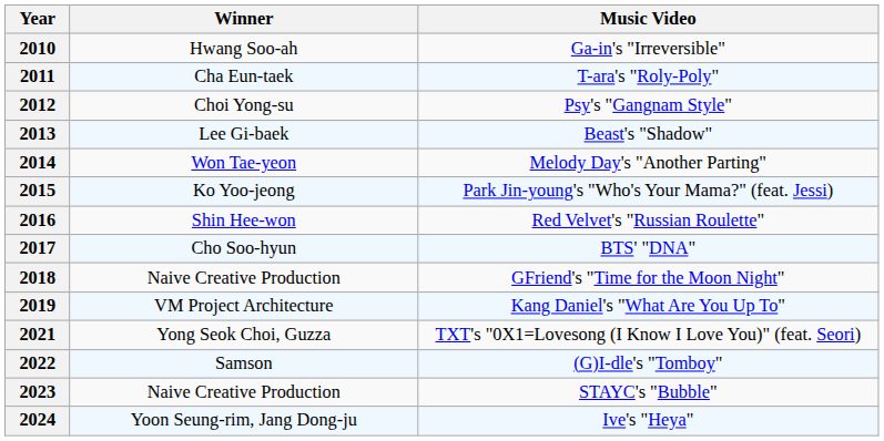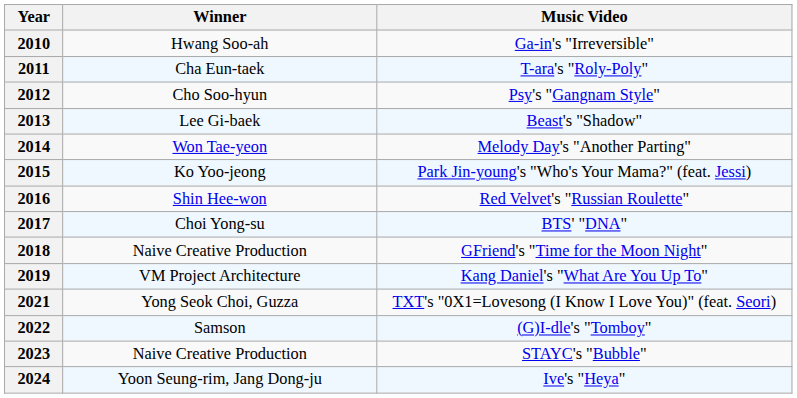 <table class="wikitable plainrowheaders" style="text-align: center">
 <tr>
 <th scope="col" width="50">Year</th>
 <th scope="col" width="300">Winner</th>
 <th scope="col" width="400">Music Video</th>
 </tr>
 <tr>
 <th scope="row" style="text-align:center;">2010</th>
 <td>Hwang Soo-ah</td>
 <td><a href='#'>Ga-in</a>'s "Irreversible"</td>
 </tr>
 <tr style="background:#F0F8FF">
 <th scope="row" style="text-align:center;">2011</th>
 <td>Cha Eun-taek</td>
 <td><a href='#'>T-ara</a>'s "<a href='#'>Roly-Poly</a>"</td>
 </tr>
 <tr>
 <th scope="row" style="text-align:center;">2012</th>
-<td>Choi Yong-su </td>
+<td>Cho Soo-hyun</td>
 <td><a href='#'>Psy</a>'s "<a href='#'>Gangnam Style</a>"</td>
 </tr>
 <tr style="background:#F0F8FF">
 <th scope="row" style="text-align:center;">2013</th>
 <td>Lee Gi-baek </td>
 <td><a href='#'>Beast</a>'s "Shadow"</td>
 </tr>
 <tr>
 <th scope="row" style="text-align:center;">2014</th>
 <td><a href='#'>Won Tae-yeon</a> </td>
 <td><a href='#'>Melody Day</a>'s "Another Parting"</td>
 </tr>
 <tr style="background:#F0F8FF">
 <th scope="row" style="text-align:center;">2015</th>
 <td>Ko Yoo-jeong </td>
 <td><a href='#'>Park Jin-young</a>'s "Who's Your Mama?" (feat. <a href='#'>Jessi</a>)</td>
 </tr>
 <tr>
 <th scope="row" style="text-align:center;">2016</th>
 <td><a href='#'>Shin Hee-won</a></td>
 <td><a href='#'>Red Velvet</a>'s "<a href='#'>Russian Roulette</a>"</td>
 </tr>
 <tr style="background:#F0F8FF">
 <th scope="row" style="text-align:center;">2017</th>
-<td>Cho Soo-hyun</td>
+<td>Choi Yong-su </td>
 <td><a href='#'>BTS</a>' "<a href='#'>DNA</a>"</td>
 </tr>
 <tr>
 <th scope="row" style="text-align:center;">2018</th>
 <td>Naive Creative Production</td>
 <td><a href='#'>GFriend</a>'s "<a href='#'>Time for the Moon Night</a>"</td>
 </tr>
 <tr style="background:#F0F8FF">
 <th scope="row" style="text-align:center;">2019</th>
 <td>VM Project Architecture</td>
 <td><a href='#'>Kang Daniel</a>'s "<a href='#'>What Are You Up To</a>"</td>
 </tr>
 <tr>
 <th scope="row" style="text-align:center;">2021</th>
 <td>Yong Seok Choi, Guzza </td>
 <td><a href='#'>TXT</a>'s "0X1=Lovesong (I Know I Love You)" (feat. <a href='#'>Seori</a>)</td>
 </tr>
 <tr style="background:#F0F8FF">
 <th scope="row" style="text-align:center;">2022</th>
 <td>Samson </td>
 <td><a href='#'>(G)I-dle</a>'s "<a href='#'>Tomboy</a>"</td>
 </tr>
 <tr>
 <th scope="row" style="text-align:center;">2023</th>
 <td>Naive Creative Production</td>
 <td><a href='#'>STAYC</a>'s "<a href='#'>Bubble</a>"</td>
 </tr>
 <tr style="background:#F0F8FF">
 <th scope="row" style="text-align:center;">2024</th>
 <td>Yoon Seung-rim, Jang Dong-ju </td>
 <td><a href='#'>Ive</a>'s "<a href='#'>Heya</a>"</td>
 </tr>
 </table>
